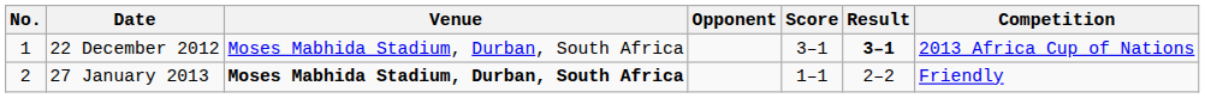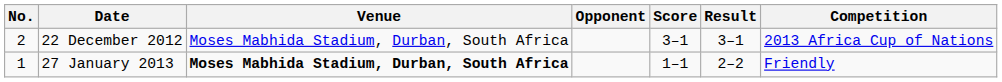 <table class="wikitable sortable">
 <tr>
 <th scope="col">No.</th>
 <th scope="col">Date</th>
 <th scope="col">Venue</th>
 <th scope="col">Opponent</th>
 <th scope="col">Score</th>
 <th scope="col">Result</th>
 <th scope="col">Competition</th>
 </tr>
 <tr>
-<td style="text-align:center">1</td>
+<td style="text-align:center">2</td>
 <td>22 December 2012</td>
 <td><a href='#'>Moses Mabhida Stadium</a>, <a href='#'>Durban</a>, South Africa</td>
 <td></td>
 <td style="text-align:center">3–1</td>
-<td style="text-align:center"><strong>3–1</strong></td>
+<td style="text-align:center">3–1</td>
 <td><a href='#'>2013 Africa Cup of Nations</a></td>
 </tr>
 <tr>
-<td style="text-align:center">2</td>
+<td style="text-align:center">1</td>
 <td>27 January 2013</td>
 <td><strong>Moses Mabhida Stadium, Durban, South Africa</strong></td>
 <td></td>
 <td style="text-align:center">1–1</td>
 <td style="text-align:center">2–2</td>
 <td><a href='#'>Friendly</a></td>
 </tr>
 </table>
